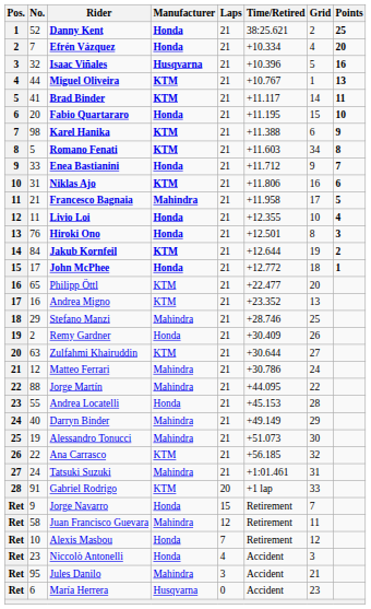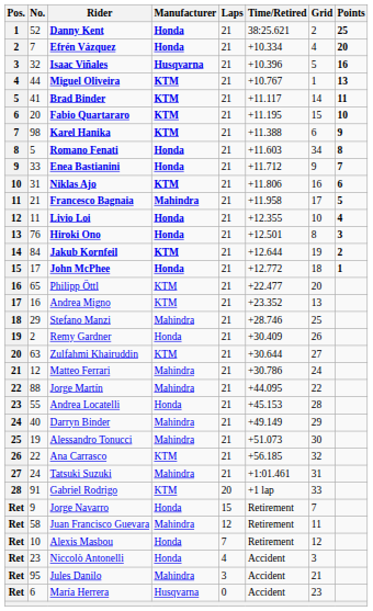 <table class="wikitable" style="font-size: 95%;">
 <tr>
 <th>Pos.</th>
 <th>No.</th>
 <th>Rider</th>
 <th>Manufacturer</th>
 <th>Laps</th>
 <th>Time/Retired</th>
 <th>Grid</th>
 <th>Points</th>
 </tr>
 <tr>
 <th>1</th>
 <td>52</td>
 <td> <strong><a href='#'>Danny Kent</a></strong></td>
 <td><strong><a href='#'>Honda</a></strong></td>
 <td>21</td>
 <td>38:25.621</td>
 <td>2</td>
 <td><strong>25</strong></td>
 </tr>
 <tr>
 <th>2</th>
 <td>7</td>
 <td> <strong><a href='#'>Efrén Vázquez</a></strong></td>
 <td><strong><a href='#'>Honda</a></strong></td>
 <td>21</td>
 <td>+10.334</td>
 <td>4</td>
 <td><strong>20</strong></td>
 </tr>
 <tr>
 <th>3</th>
 <td>32</td>
 <td> <strong><a href='#'>Isaac Viñales</a></strong></td>
 <td><strong><a href='#'>Husqvarna</a></strong></td>
 <td>21</td>
 <td>+10.396</td>
 <td>5</td>
 <td><strong>16</strong></td>
 </tr>
 <tr>
 <th>4</th>
 <td>44</td>
 <td> <strong><a href='#'>Miguel Oliveira</a></strong></td>
 <td><strong><a href='#'>KTM</a></strong></td>
 <td>21</td>
 <td>+10.767</td>
 <td>1</td>
 <td><strong>13</strong></td>
 </tr>
 <tr>
 <th>5</th>
 <td>41</td>
 <td> <strong><a href='#'>Brad Binder</a></strong></td>
 <td><strong><a href='#'>KTM</a></strong></td>
 <td>21</td>
 <td>+11.117</td>
 <td>14</td>
 <td><strong>11</strong></td>
 </tr>
 <tr>
 <th>6</th>
 <td>20</td>
 <td> <strong><a href='#'>Fabio Quartararo</a></strong></td>
-<td><strong><a href='#'>Honda</a></strong></td>
+<td><strong><a href='#'>KTM</a></strong></td>
 <td>21</td>
 <td>+11.195</td>
 <td>15</td>
 <td><strong>10</strong></td>
 </tr>
 <tr>
 <th>7</th>
 <td>98</td>
 <td> <strong><a href='#'>Karel Hanika</a></strong></td>
 <td><strong><a href='#'>KTM</a></strong></td>
 <td>21</td>
 <td>+11.388</td>
 <td>6</td>
 <td><strong>9</strong></td>
 </tr>
 <tr>
 <th>8</th>
 <td>5</td>
 <td> <strong><a href='#'>Romano Fenati</a></strong></td>
-<td><strong><a href='#'>KTM</a></strong></td>
+<td><strong><a href='#'>Honda</a></strong></td>
 <td>21</td>
 <td>+11.603</td>
 <td>34</td>
 <td><strong>8</strong></td>
 </tr>
 <tr>
 <th>9</th>
 <td>33</td>
 <td> <strong><a href='#'>Enea Bastianini</a></strong></td>
 <td><strong><a href='#'>Honda</a></strong></td>
 <td>21</td>
 <td>+11.712</td>
 <td>9</td>
 <td><strong>7</strong></td>
 </tr>
 <tr>
 <th>10</th>
 <td>31</td>
 <td> <strong><a href='#'>Niklas Ajo</a></strong></td>
 <td><strong><a href='#'>KTM</a></strong></td>
 <td>21</td>
 <td>+11.806</td>
 <td>16</td>
 <td><strong>6</strong></td>
 </tr>
 <tr>
 <th>11</th>
 <td>21</td>
 <td> <strong><a href='#'>Francesco Bagnaia</a></strong></td>
 <td><strong><a href='#'>Mahindra</a></strong></td>
 <td>21</td>
 <td>+11.958</td>
 <td>17</td>
 <td><strong>5</strong></td>
 </tr>
 <tr>
 <th>12</th>
 <td>11</td>
 <td> <strong><a href='#'>Livio Loi</a></strong></td>
 <td><strong><a href='#'>Honda</a></strong></td>
 <td>21</td>
 <td>+12.355</td>
 <td>10</td>
 <td><strong>4</strong></td>
 </tr>
 <tr>
 <th>13</th>
 <td>76</td>
 <td> <strong><a href='#'>Hiroki Ono</a></strong></td>
 <td><strong><a href='#'>Honda</a></strong></td>
 <td>21</td>
 <td>+12.501</td>
 <td>8</td>
 <td><strong>3</strong></td>
 </tr>
 <tr>
 <th>14</th>
 <td>84</td>
 <td> <strong><a href='#'>Jakub Kornfeil</a></strong></td>
 <td><strong><a href='#'>KTM</a></strong></td>
 <td>21</td>
 <td>+12.644</td>
 <td>19</td>
 <td><strong>2</strong></td>
 </tr>
 <tr>
 <th>15</th>
 <td>17</td>
 <td> <strong><a href='#'>John McPhee</a></strong></td>
 <td><strong><a href='#'>Honda</a></strong></td>
 <td>21</td>
 <td>+12.772</td>
 <td>18</td>
 <td><strong>1</strong></td>
 </tr>
 <tr>
 <th>16</th>
 <td>65</td>
 <td> <a href='#'>Philipp Öttl</a></td>
 <td><a href='#'>KTM</a></td>
 <td>21</td>
 <td>+22.477</td>
 <td>20</td>
 <td></td>
 </tr>
 <tr>
 <th>17</th>
 <td>16</td>
 <td> <a href='#'>Andrea Migno</a></td>
 <td><a href='#'>KTM</a></td>
 <td>21</td>
 <td>+23.352</td>
 <td>13</td>
 <td></td>
 </tr>
 <tr>
 <th>18</th>
 <td>29</td>
 <td> <a href='#'>Stefano Manzi</a></td>
 <td><a href='#'>Mahindra</a></td>
 <td>21</td>
 <td>+28.746</td>
 <td>25</td>
 <td></td>
 </tr>
 <tr>
 <th>19</th>
 <td>2</td>
 <td> <a href='#'>Remy Gardner</a></td>
 <td><a href='#'>Honda</a></td>
 <td>21</td>
 <td>+30.409</td>
 <td>26</td>
 <td></td>
 </tr>
 <tr>
 <th>20</th>
 <td>63</td>
 <td> <a href='#'>Zulfahmi Khairuddin</a></td>
 <td><a href='#'>KTM</a></td>
 <td>21</td>
 <td>+30.644</td>
 <td>27</td>
 <td></td>
 </tr>
 <tr>
 <th>21</th>
 <td>12</td>
 <td> <a href='#'>Matteo Ferrari</a></td>
 <td><a href='#'>Mahindra</a></td>
 <td>21</td>
 <td>+30.786</td>
 <td>24</td>
 <td></td>
 </tr>
 <tr>
 <th>22</th>
 <td>88</td>
 <td> <a href='#'>Jorge Martín</a></td>
 <td><a href='#'>Mahindra</a></td>
 <td>21</td>
 <td>+44.095</td>
 <td>22</td>
 <td></td>
 </tr>
 <tr>
 <th>23</th>
 <td>55</td>
 <td> <a href='#'>Andrea Locatelli</a></td>
 <td><a href='#'>Honda</a></td>
 <td>21</td>
 <td>+45.153</td>
 <td>28</td>
 <td></td>
 </tr>
 <tr>
 <th>24</th>
 <td>40</td>
 <td> <a href='#'>Darryn Binder</a></td>
 <td><a href='#'>Mahindra</a></td>
 <td>21</td>
 <td>+49.149</td>
 <td>29</td>
 <td></td>
 </tr>
 <tr>
 <th>25</th>
 <td>19</td>
 <td> <a href='#'>Alessandro Tonucci</a></td>
 <td><a href='#'>Mahindra</a></td>
 <td>21</td>
 <td>+51.073</td>
 <td>30</td>
 <td></td>
 </tr>
 <tr>
 <th>26</th>
 <td>22</td>
 <td> <a href='#'>Ana Carrasco</a></td>
 <td><a href='#'>KTM</a></td>
 <td>21</td>
 <td>+56.185</td>
 <td>32</td>
 <td></td>
 </tr>
 <tr>
 <th>27</th>
 <td>24</td>
 <td> <a href='#'>Tatsuki Suzuki</a></td>
 <td><a href='#'>Mahindra</a></td>
 <td>21</td>
 <td>+1:01.461</td>
 <td>31</td>
 <td></td>
 </tr>
 <tr>
 <th>28</th>
 <td>91</td>
 <td> <a href='#'>Gabriel Rodrigo</a></td>
 <td><a href='#'>KTM</a></td>
 <td>20</td>
 <td>+1 lap</td>
 <td>33</td>
 <td></td>
 </tr>
 <tr>
 <th>Ret</th>
 <td>9</td>
 <td> <a href='#'>Jorge Navarro</a></td>
 <td><a href='#'>Honda</a></td>
 <td>15</td>
 <td>Retirement</td>
 <td>7</td>
 <td></td>
 </tr>
 <tr>
 <th>Ret</th>
 <td>58</td>
 <td> <a href='#'>Juan Francisco Guevara</a></td>
 <td><a href='#'>Mahindra</a></td>
 <td>12</td>
 <td>Retirement</td>
 <td>11</td>
 <td></td>
 </tr>
 <tr>
 <th>Ret</th>
 <td>10</td>
 <td> <a href='#'>Alexis Masbou</a></td>
 <td><a href='#'>Honda</a></td>
 <td>7</td>
 <td>Retirement</td>
 <td>12</td>
 <td></td>
 </tr>
 <tr>
 <th>Ret</th>
 <td>23</td>
 <td> <a href='#'>Niccolò Antonelli</a></td>
 <td><a href='#'>Honda</a></td>
 <td>4</td>
 <td>Accident</td>
 <td>3</td>
 <td></td>
 </tr>
 <tr>
 <th>Ret</th>
 <td>95</td>
 <td> <a href='#'>Jules Danilo</a></td>
 <td><a href='#'>Mahindra</a></td>
 <td>3</td>
 <td>Accident</td>
 <td>21</td>
 <td></td>
 </tr>
 <tr>
 <th>Ret</th>
 <td>6</td>
 <td> <a href='#'>María Herrera</a></td>
 <td><a href='#'>Husqvarna</a></td>
 <td>0</td>
 <td>Accident</td>
 <td>23</td>
 <td></td>
 </tr>
 <tr>
 <th colspan=8></th>
 </tr>
 </table>
